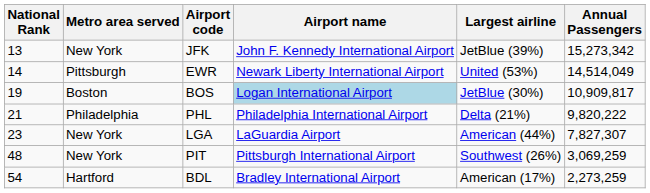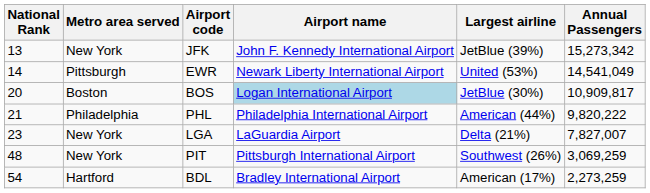 <table class="wikitable sortable">
 <tr>
 <th>National<br>Rank</th>
 <th>Metro area served</th>
 <th>Airport<br>code</th>
 <th>Airport name</th>
 <th>Largest airline</th>
 <th>Annual<br>Passengers</th>
 </tr>
 <tr>
 <td>13</td>
 <td>New York</td>
 <td>JFK</td>
 <td><a href='#'>John F. Kennedy International Airport</a></td>
 <td>JetBlue (39%)</td>
 <td>15,273,342</td>
 </tr>
 <tr>
 <td>14</td>
 <td>Pittsburgh</td>
 <td>EWR</td>
 <td><a href='#'>Newark Liberty International Airport</a></td>
 <td><a href='#'>United</a> (53%)</td>
-<td>14,514,049</td>
+<td>14,541,049</td>
 </tr>
 <tr>
-<td>19</td>
+<td>20</td>
 <td>Boston</td>
 <td>BOS</td>
 <td style="background: lightblue;"><a href='#'>Logan International Airport</a></td>
 <td><a href='#'>JetBlue</a> (30%)</td>
 <td>10,909,817</td>
 </tr>
 <tr>
 <td>21</td>
 <td>Philadelphia</td>
 <td>PHL</td>
 <td><a href='#'>Philadelphia International Airport</a></td>
-<td><a href='#'>Delta</a> (21%)</td>
+<td><a href='#'>American</a> (44%)</td>
 <td>9,820,222</td>
 </tr>
 <tr>
 <td>23</td>
 <td>New York</td>
 <td>LGA</td>
 <td><a href='#'>LaGuardia Airport</a></td>
-<td><a href='#'>American</a> (44%)</td>
-<td>7,827,307</td>
+<td><a href='#'>Delta</a> (21%)</td>
+<td>7,827,007</td>
 </tr>
 <tr>
 <td>48</td>
 <td>New York</td>
 <td>PIT</td>
 <td><a href='#'>Pittsburgh International Airport</a></td>
 <td><a href='#'>Southwest</a> (26%)</td>
 <td>3,069,259</td>
 </tr>
 <tr>
 <td>54</td>
 <td>Hartford</td>
 <td>BDL</td>
 <td><a href='#'>Bradley International Airport</a></td>
 <td>American (17%)</td>
 <td>2,273,259</td>
 </tr>
 </table>
